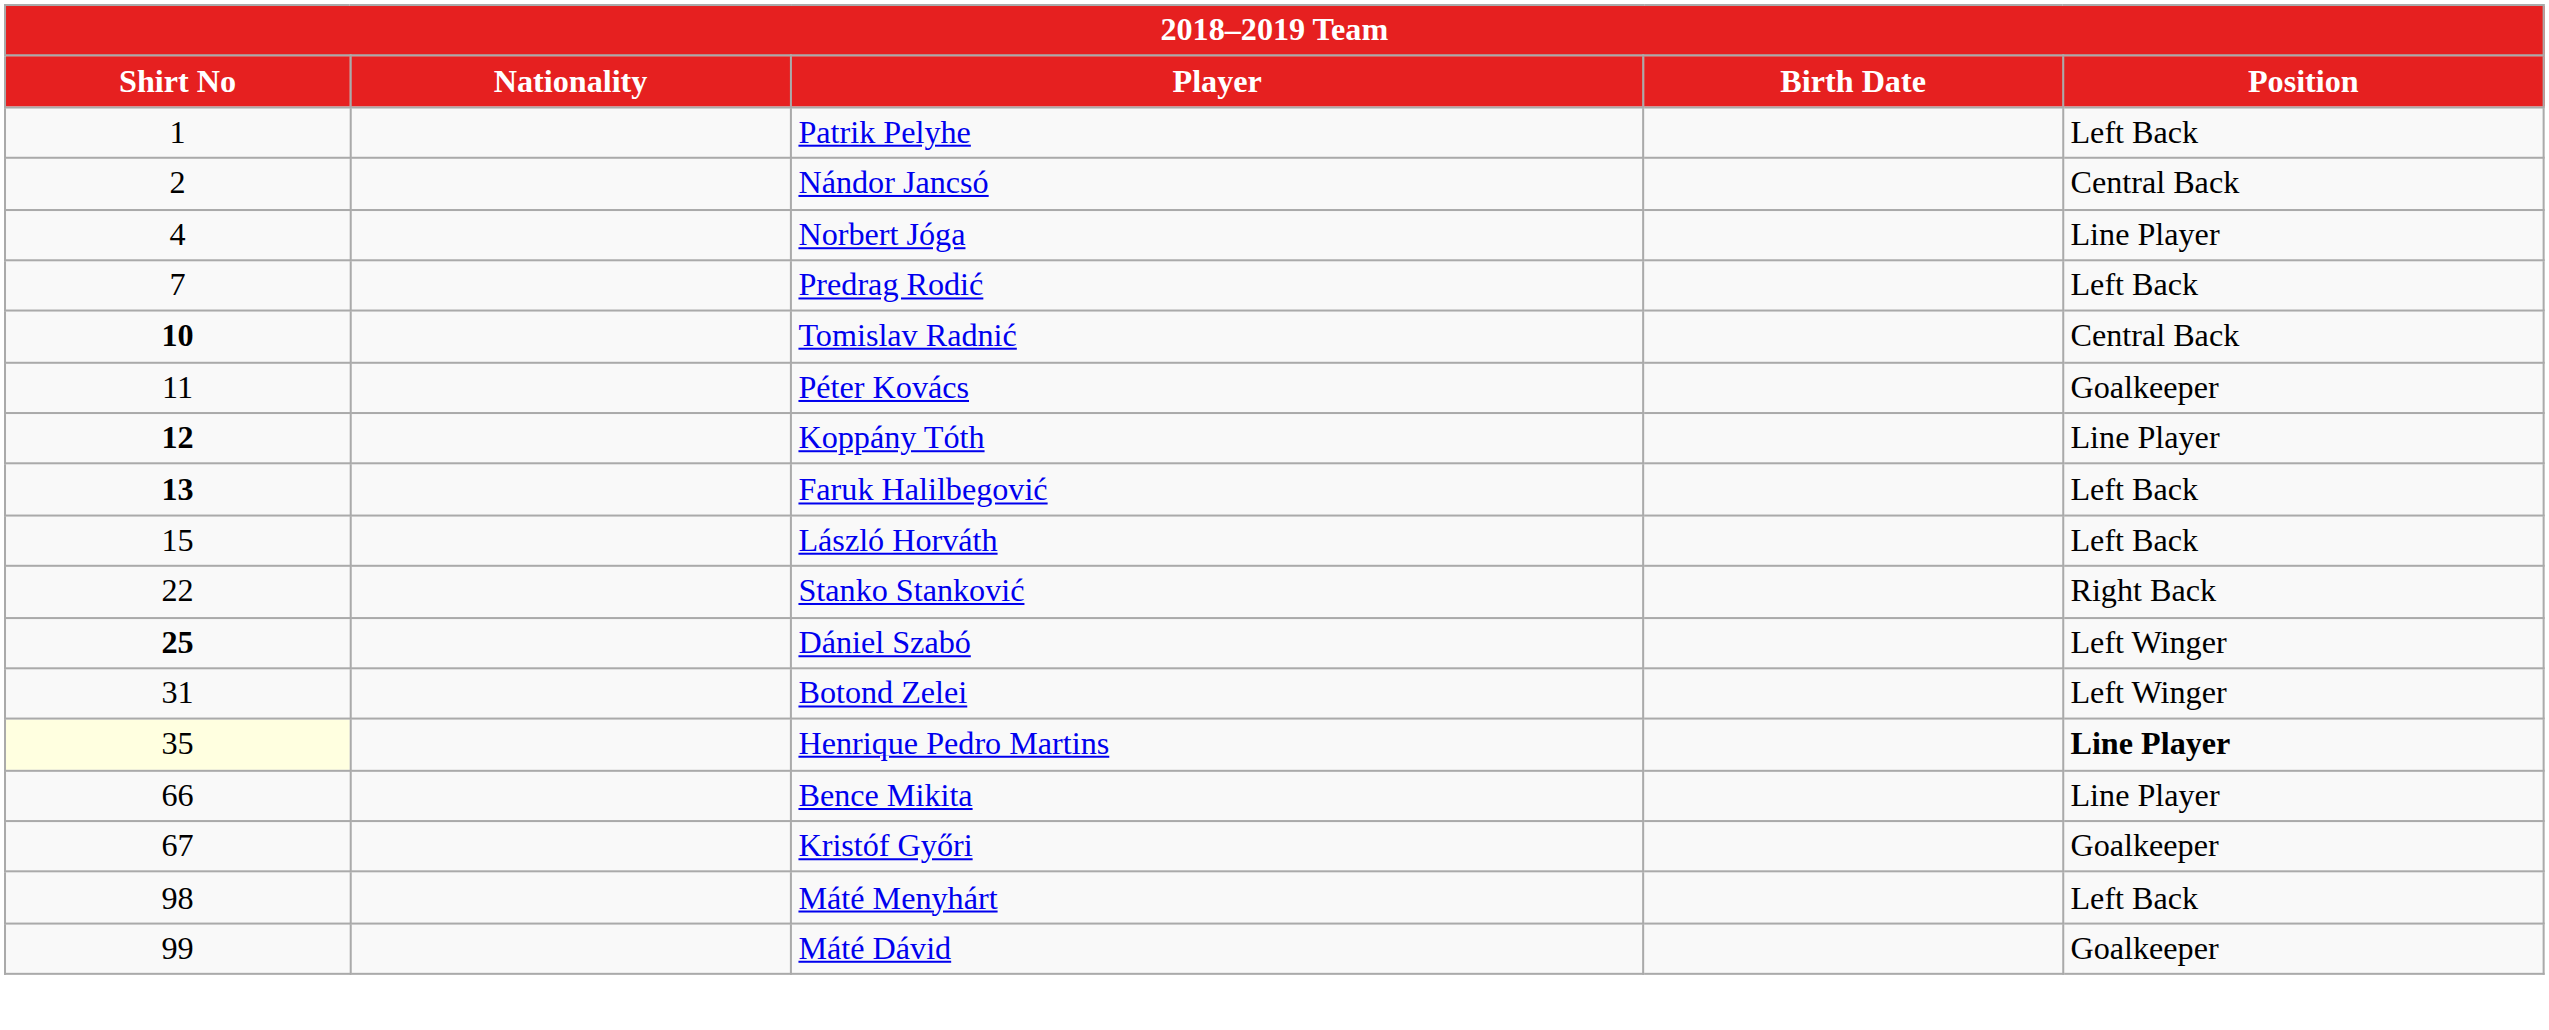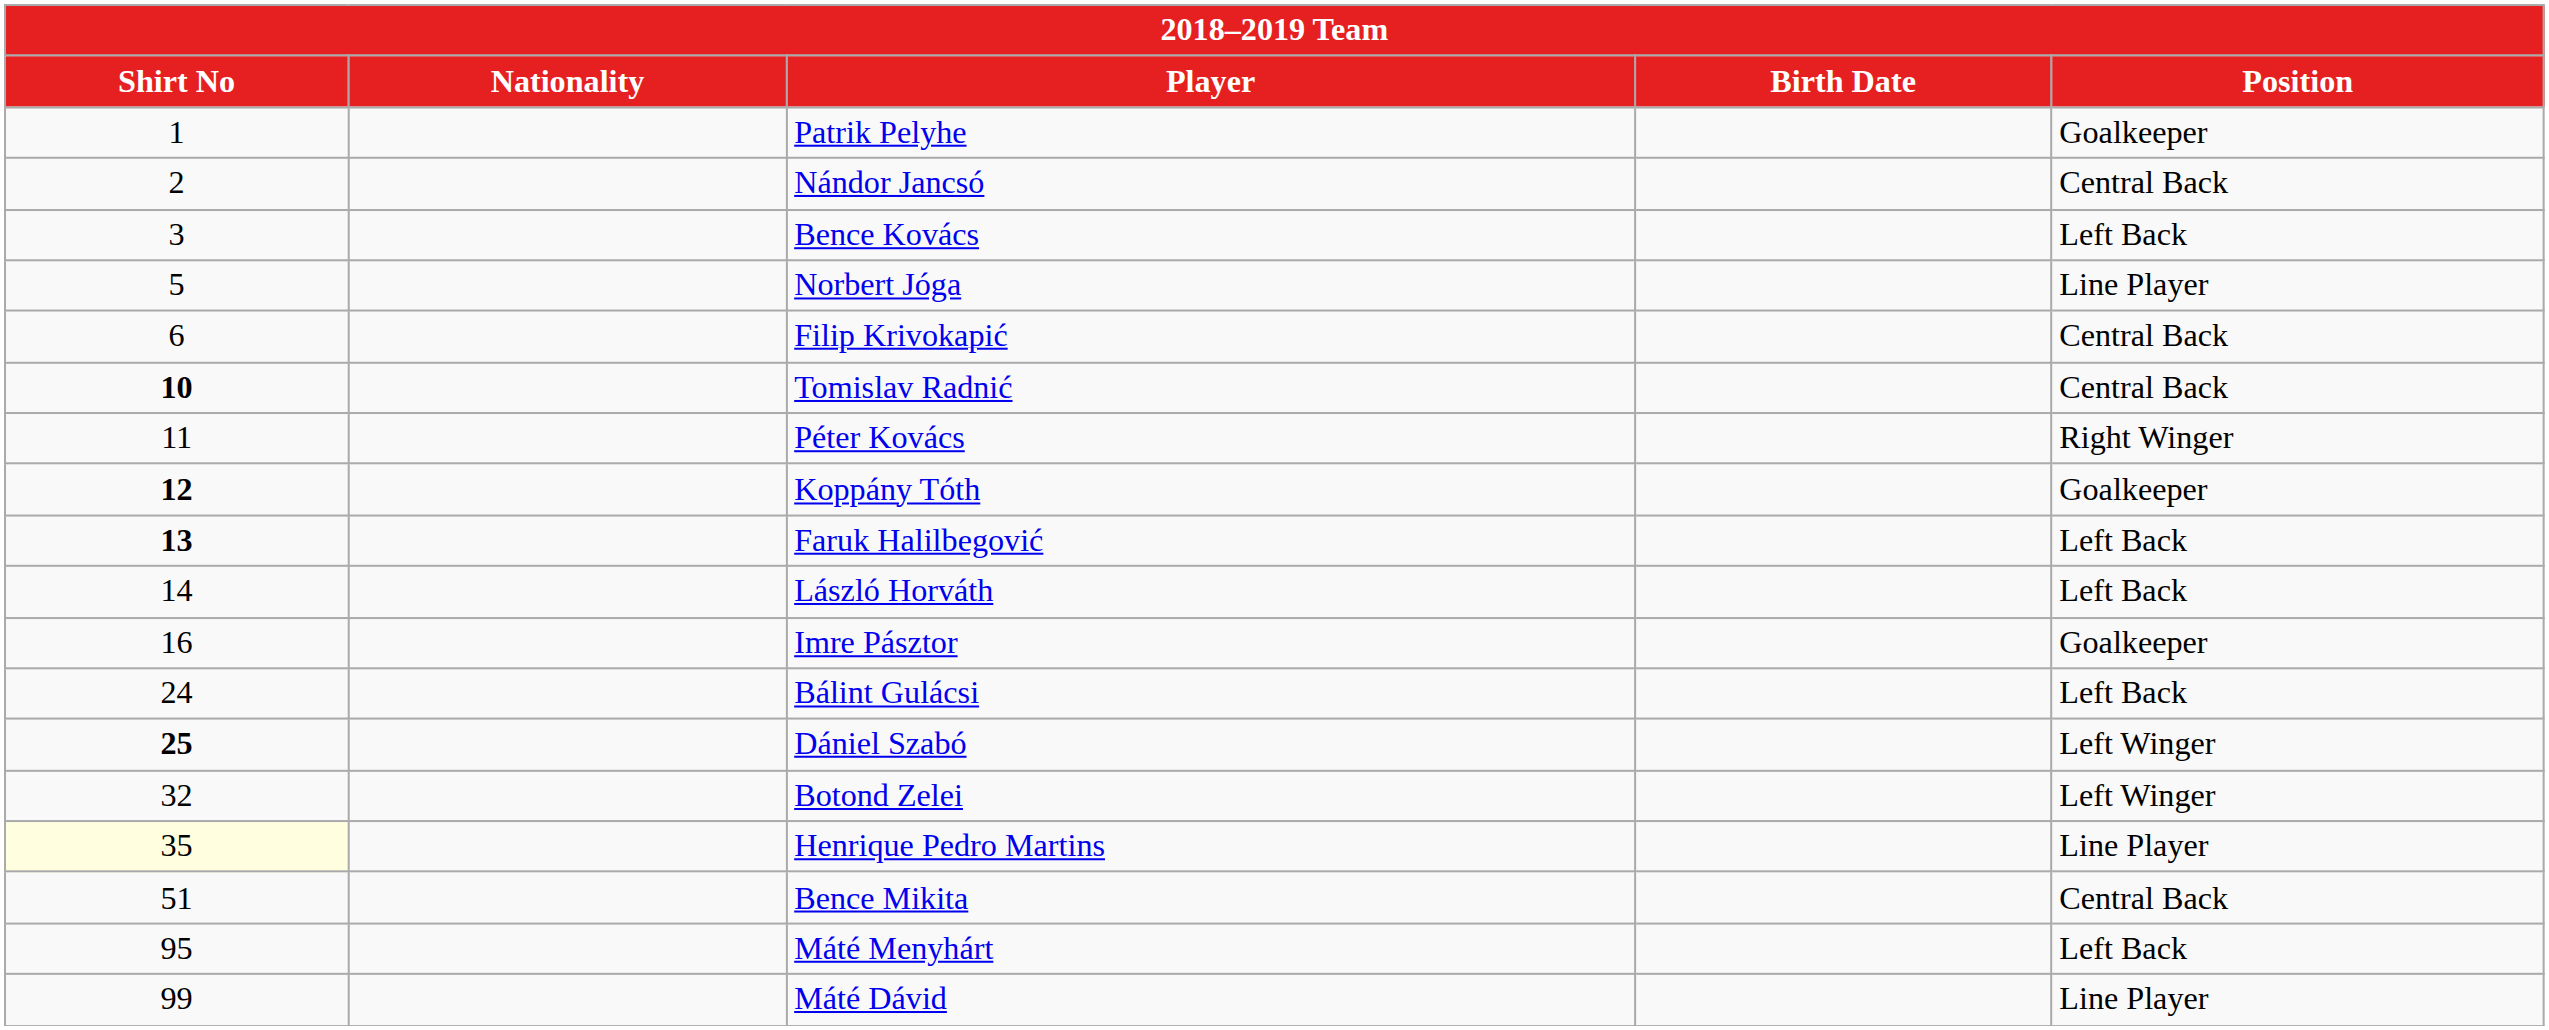 <table class="wikitable collapsible collapsed" style="width:100%">
 <tr>
 <th colspan=5 style="background-color:#E62020;color:white;text-align:center;"> <strong>2018–2019 Team</strong></th>
 </tr>
 <tr>
 <th style="color:white; background:#E62020">Shirt No</th>
 <th style="color:white; background:#E62020">Nationality</th>
 <th style="color:white; background:#E62020">Player</th>
 <th style="color:white; background:#E62020">Birth Date</th>
 <th style="color:white; background:#E62020">Position</th>
 </tr>
 <tr>
 <td align=center>1</td>
 <td></td>
 <td><a href='#'>Patrik Pelyhe</a></td>
 <td></td>
-<td>Left Back</td>
+<td>Goalkeeper</td>
 </tr>
 <tr>
 <td align=center>2</td>
 <td></td>
 <td><a href='#'>Nándor Jancsó</a></td>
 <td></td>
 <td>Central Back</td>
 </tr>
 <tr>
-<td align=center>4</td>
+<td align=center>3</td>
+<td></td>
+<td><a href='#'>Bence Kovács</a></td>
+<td></td>
+<td>Left Back</td>
+</tr>
+<tr>
+<td align=center>5</td>
 <td></td>
 <td><a href='#'>Norbert Jóga</a></td>
 <td></td>
 <td>Line Player</td>
 </tr>
 <tr>
-<td align=center>7</td>
+<td align=center>6</td>
 <td></td>
-<td><a href='#'>Predrag Rodić</a></td>
+<td><a href='#'>Filip Krivokapić</a></td>
 <td></td>
-<td>Left Back</td>
+<td>Central Back</td>
 </tr>
 <tr>
 <td align=center><strong>10</strong></td>
 <td></td>
 <td><a href='#'>Tomislav Radnić</a></td>
 <td></td>
 <td>Central Back</td>
 </tr>
 <tr>
 <td align=center>11</td>
 <td></td>
 <td><a href='#'>Péter Kovács</a></td>
 <td></td>
-<td>Goalkeeper</td>
+<td>Right Winger</td>
 </tr>
 <tr>
 <td align=center><strong>12</strong></td>
 <td></td>
 <td><a href='#'>Koppány Tóth</a></td>
 <td></td>
-<td>Line Player</td>
+<td>Goalkeeper</td>
 </tr>
 <tr>
 <td align=center><strong>13</strong></td>
 <td></td>
 <td><a href='#'>Faruk Halilbegović</a></td>
 <td></td>
 <td>Left Back</td>
 </tr>
 <tr>
-<td align=center>15</td>
+<td align=center>14</td>
 <td></td>
 <td><a href='#'>László Horváth</a></td>
 <td></td>
 <td>Left Back</td>
 </tr>
 <tr>
-<td align=center>22</td>
+<td align=center>16</td>
 <td></td>
-<td><a href='#'>Stanko Stanković</a></td>
+<td><a href='#'>Imre Pásztor</a></td>
 <td></td>
-<td>Right Back</td>
+<td>Goalkeeper</td>
+</tr>
+<tr>
+<td align=center>24</td>
+<td></td>
+<td><a href='#'>Bálint Gulácsi</a></td>
+<td></td>
+<td>Left Back</td>
 </tr>
 <tr>
 <td align=center><strong>25</strong></td>
 <td></td>
 <td><a href='#'>Dániel Szabó</a></td>
 <td></td>
 <td>Left Winger</td>
 </tr>
 <tr>
-<td align=center>31</td>
+<td align=center>32</td>
 <td></td>
 <td><a href='#'>Botond Zelei</a></td>
 <td></td>
 <td>Left Winger</td>
 </tr>
 <tr>
 <td align=center style="background: lightyellow;">35</td>
 <td></td>
 <td><a href='#'>Henrique Pedro Martins</a></td>
 <td></td>
-<td><strong>Line Player</strong></td>
+<td>Line Player</td>
 </tr>
 <tr>
-<td align=center>66</td>
+<td align=center>51</td>
 <td></td>
 <td><a href='#'>Bence Mikita</a></td>
 <td></td>
-<td>Line Player</td>
+<td>Central Back</td>
 </tr>
 <tr>
-<td align=center>67</td>
-<td></td>
-<td><a href='#'>Kristóf Győri</a></td>
-<td></td>
-<td>Goalkeeper</td>
-</tr>
-<tr>
-<td align=center>98</td>
+<td align=center>95</td>
 <td></td>
 <td><a href='#'>Máté Menyhárt</a></td>
 <td></td>
 <td>Left Back</td>
 </tr>
 <tr>
 <td align=center>99</td>
 <td></td>
 <td><a href='#'>Máté Dávid</a></td>
 <td></td>
-<td>Goalkeeper</td>
+<td>Line Player</td>
 </tr>
 </table>
